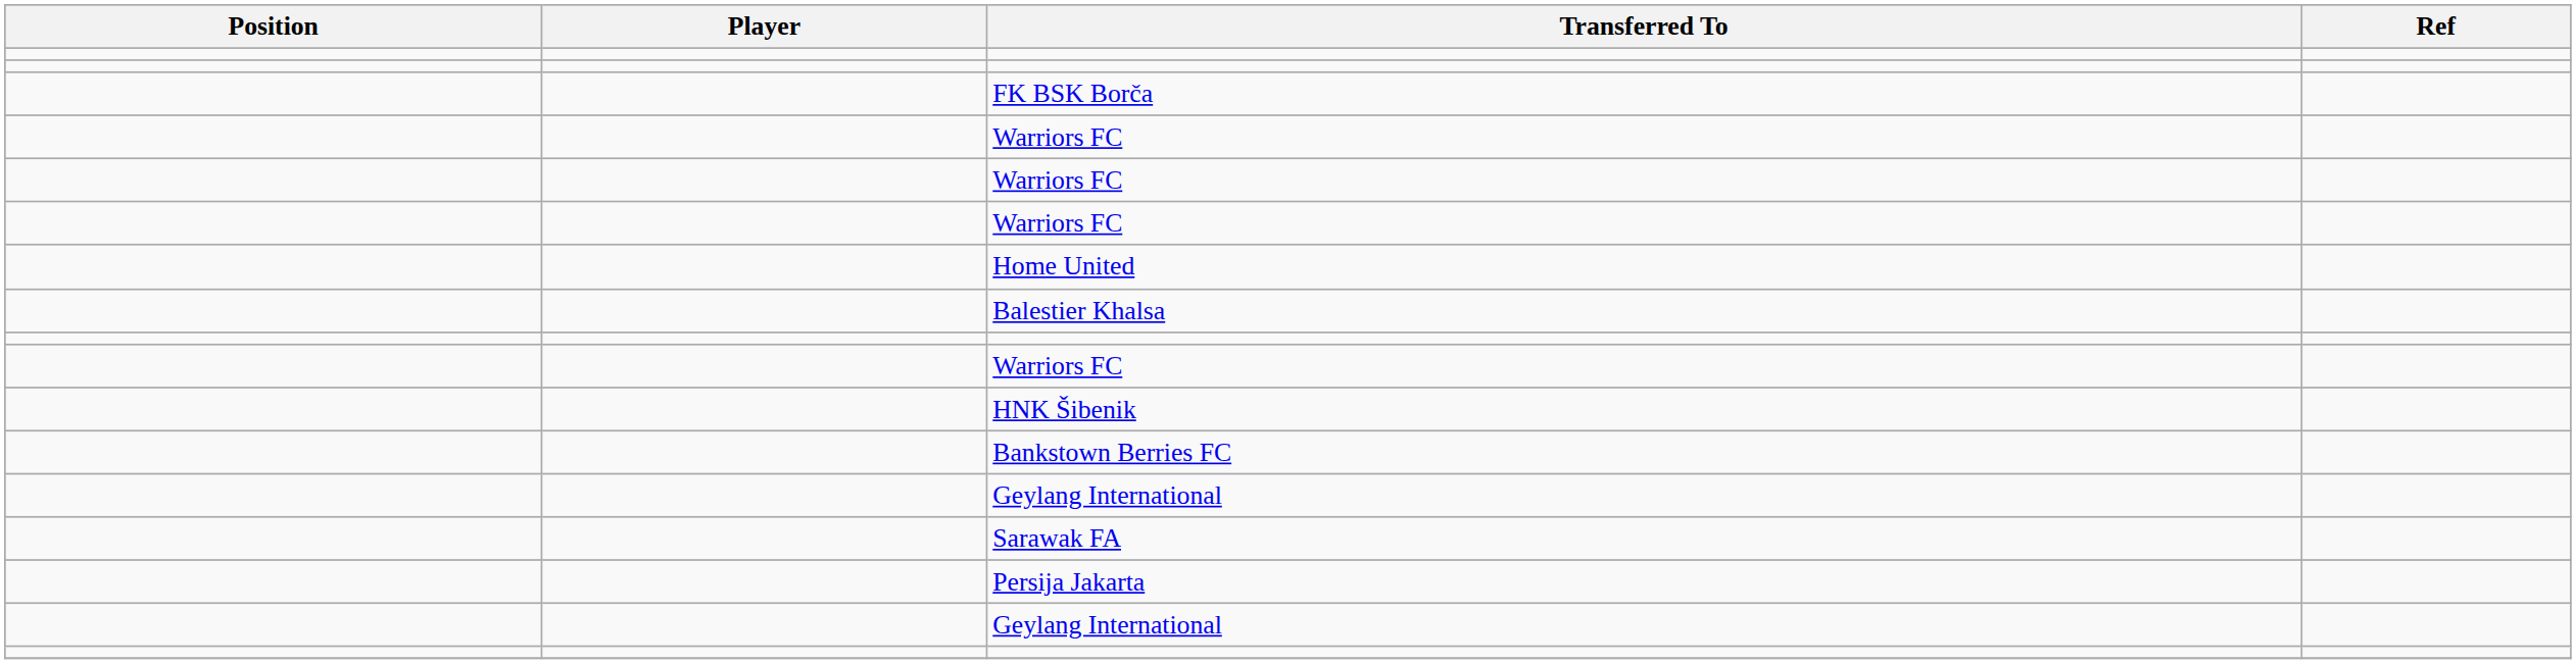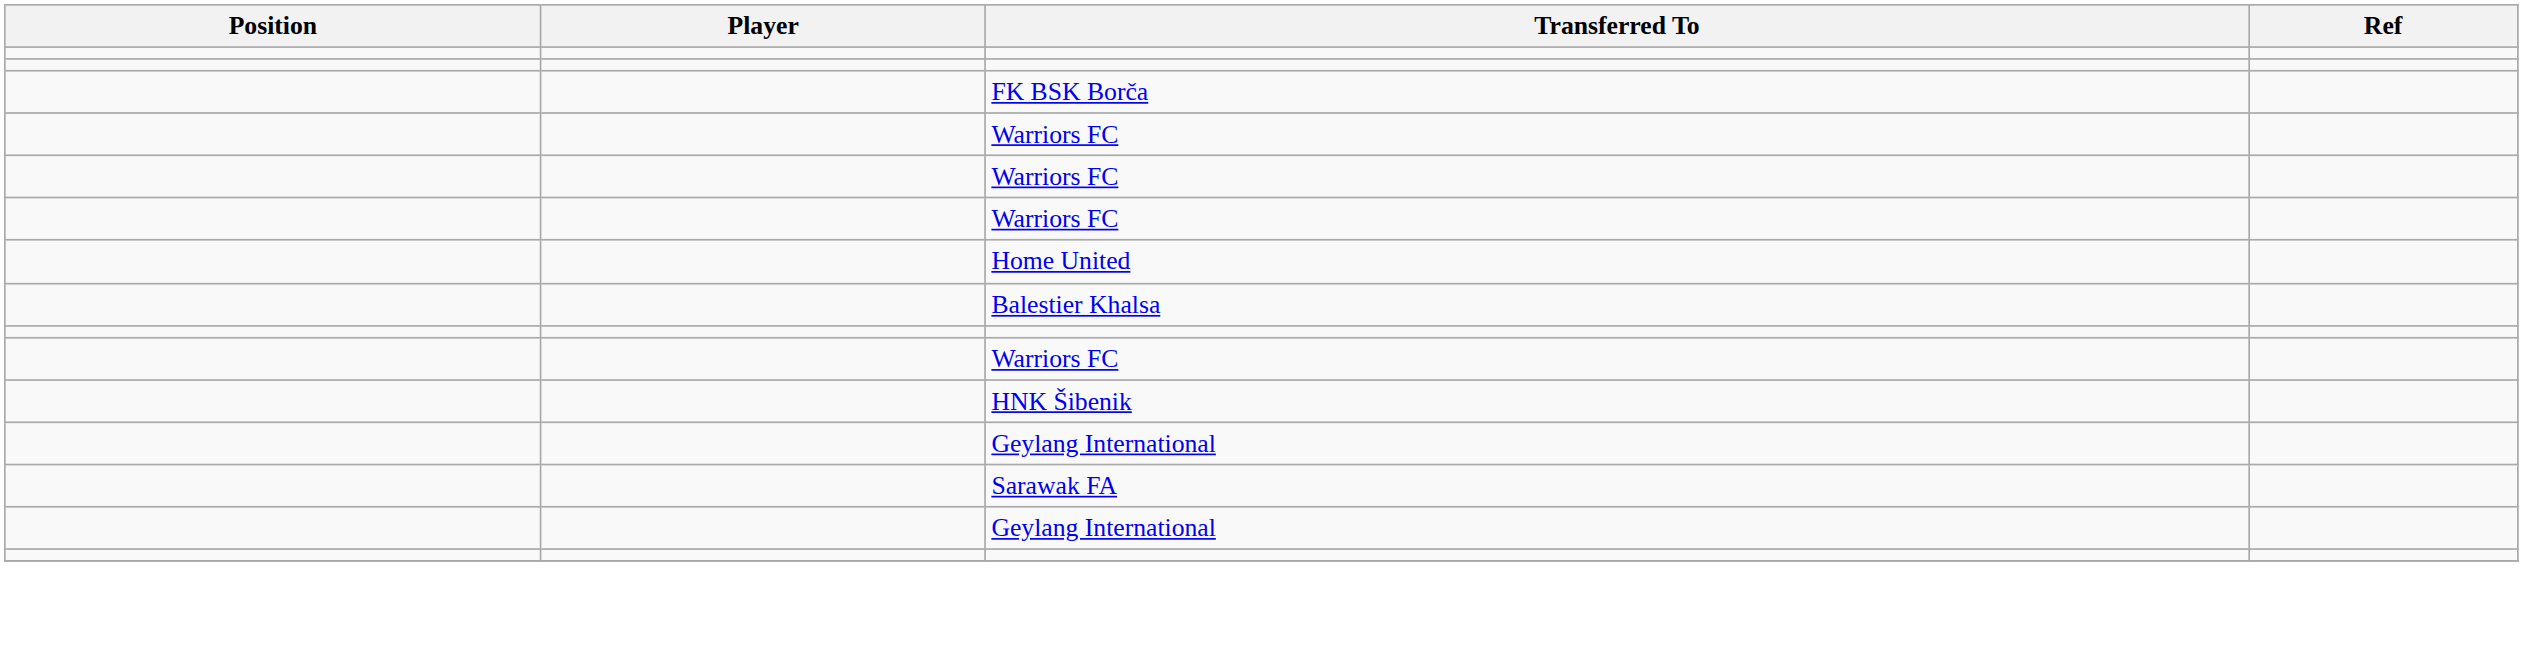 <table class="wikitable sortable" style="width:75%; text-align:center; font-size:95%; text-align:left;">
 <tr>
 <th><strong>Position</strong></th>
 <th><strong>Player</strong></th>
 <th><strong>Transferred To</strong></th>
 <th><strong>Ref</strong></th>
 </tr>
 <tr>
 <td></td>
 <td></td>
 <td></td>
 <td></td>
 </tr>
 <tr>
 <td></td>
 <td></td>
 <td></td>
 <td></td>
 </tr>
 <tr>
 <td></td>
 <td></td>
 <td> <a href='#'>FK BSK Borča</a></td>
 <td></td>
 </tr>
 <tr>
 <td></td>
 <td></td>
 <td> <a href='#'>Warriors FC</a></td>
 <td></td>
 </tr>
 <tr>
 <td></td>
 <td></td>
 <td> <a href='#'>Warriors FC</a></td>
 <td></td>
 </tr>
 <tr>
 <td></td>
 <td></td>
 <td> <a href='#'>Warriors FC</a></td>
 <td></td>
 </tr>
 <tr>
 <td></td>
 <td></td>
 <td> <a href='#'>Home United</a></td>
 <td></td>
 </tr>
 <tr>
 <td></td>
 <td></td>
 <td> <a href='#'>Balestier Khalsa</a></td>
 <td></td>
 </tr>
 <tr>
 <td></td>
 <td></td>
 <td></td>
 <td></td>
 </tr>
 <tr>
 <td></td>
 <td></td>
 <td> <a href='#'>Warriors FC</a></td>
 <td></td>
 </tr>
 <tr>
 <td></td>
 <td></td>
 <td> <a href='#'>HNK Šibenik</a></td>
 <td></td>
 </tr>
 <tr>
 <td></td>
 <td></td>
-<td> <a href='#'>Bankstown Berries FC</a></td>
-<td></td>
-</tr>
-<tr>
-<td></td>
-<td></td>
 <td> <a href='#'>Geylang International</a></td>
 <td></td>
 </tr>
 <tr>
 <td></td>
 <td></td>
 <td> <a href='#'>Sarawak FA</a></td>
-<td></td>
-</tr>
-<tr>
-<td></td>
-<td></td>
-<td> <a href='#'>Persija Jakarta</a></td>
 <td></td>
 </tr>
 <tr>
 <td></td>
 <td></td>
 <td> <a href='#'>Geylang International</a></td>
 <td></td>
 </tr>
 <tr>
 <td></td>
 <td></td>
 <td></td>
 <td></td>
 </tr>
 <tr>
 </tr>
 </table>
